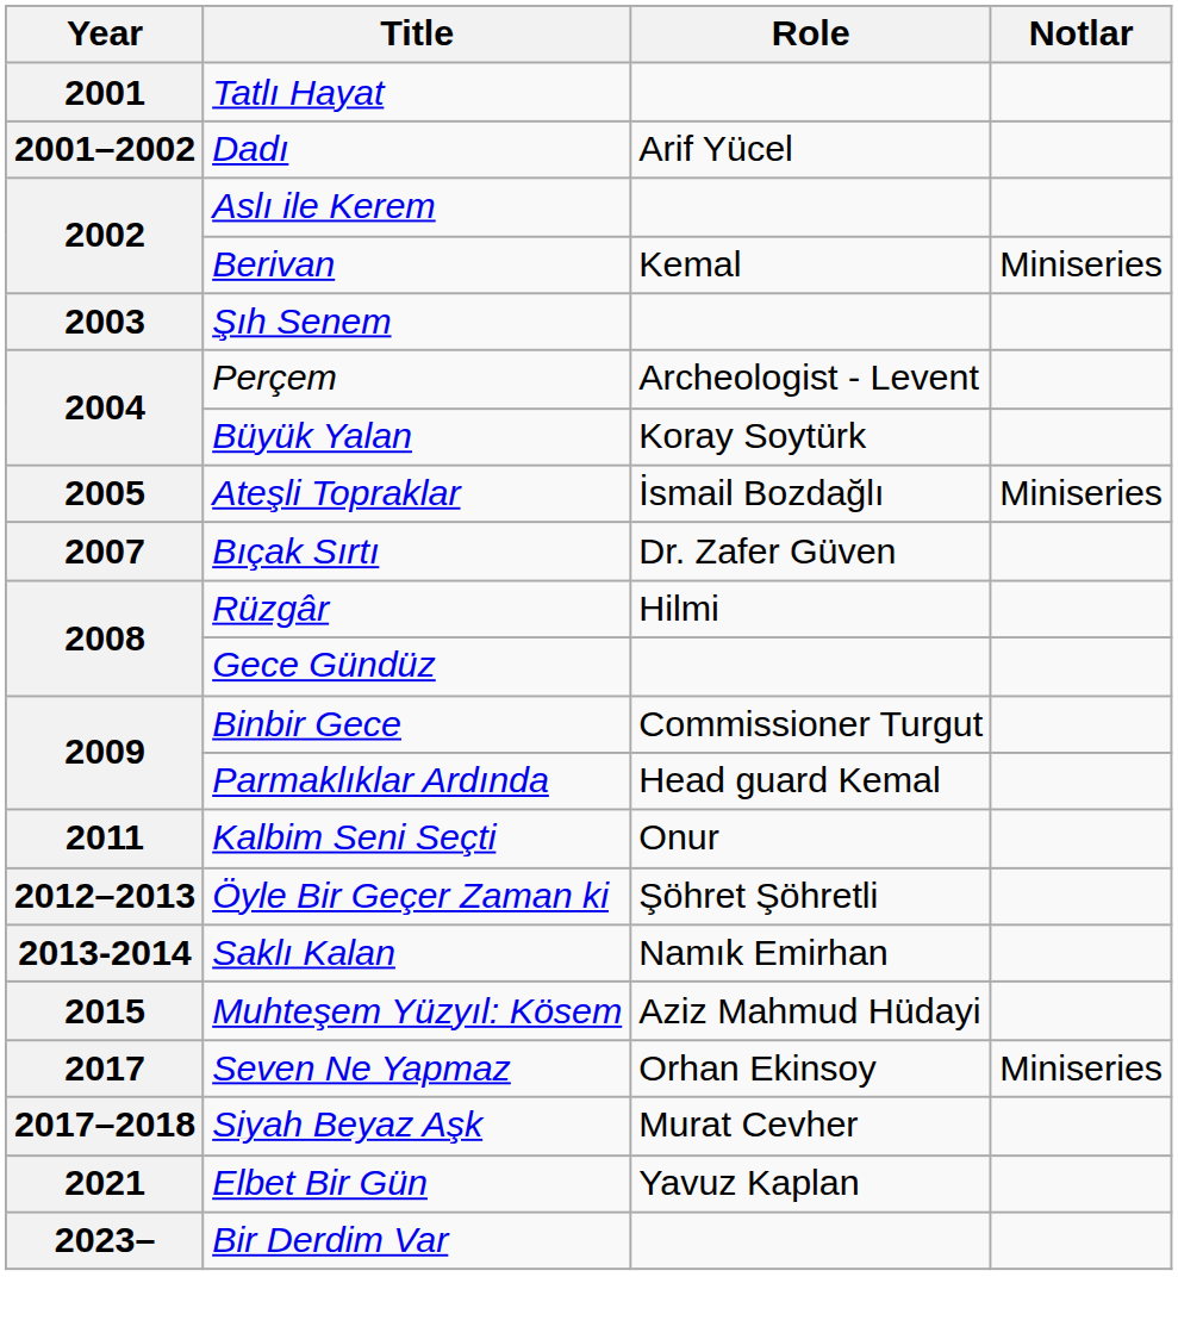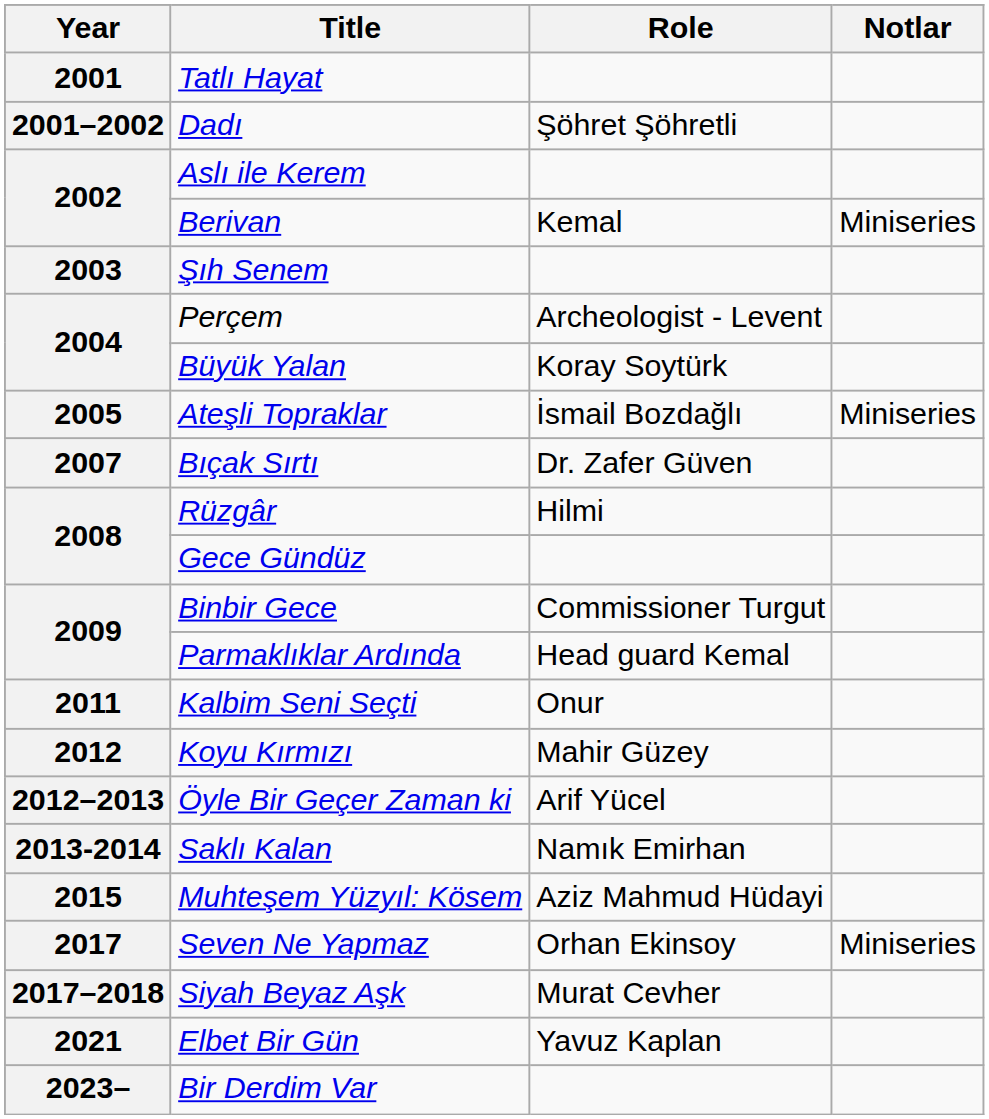 <table class="wikitable plainrowheaders sortable">
 <tr>
 <th scope="col">Year</th>
 <th scope="col">Title</th>
 <th scope="col">Role</th>
 <th scope="col" class="unsortable">Notlar</th>
 </tr>
 <tr>
 <th scope=row>2001</th>
 <td><em><a href='#'>Tatlı Hayat</a></em></td>
 <td></td>
 <td></td>
 </tr>
 <tr>
 <th scope=row>2001–2002</th>
 <td><em><a href='#'>Dadı</a></em></td>
-<td>Arif Yücel</td>
+<td>Şöhret Şöhretli</td>
 <td></td>
 </tr>
 <tr>
 <th rowspan="2" scope="row">2002</th>
 <td><em><a href='#'>Aslı ile Kerem</a></em></td>
 <td></td>
 <td></td>
 </tr>
 <tr>
 <td><em><a href='#'>Berivan</a></em></td>
 <td>Kemal</td>
 <td>Miniseries</td>
 </tr>
 <tr>
 <th scope=row>2003</th>
 <td><em><a href='#'>Şıh Senem</a></em></td>
 <td></td>
 <td></td>
 </tr>
 <tr>
 <th rowspan="2" scope="row">2004</th>
 <td><em>Perçem</em></td>
 <td>Archeologist - Levent</td>
 <td></td>
 </tr>
 <tr>
 <td><em><a href='#'>Büyük Yalan</a></em></td>
 <td>Koray Soytürk</td>
 <td></td>
 </tr>
 <tr>
 <th scope=row>2005</th>
 <td><em><a href='#'>Ateşli Topraklar</a></em></td>
 <td>İsmail Bozdağlı</td>
 <td>Miniseries</td>
 </tr>
 <tr>
 <th scope=row>2007</th>
 <td><em><a href='#'>Bıçak Sırtı</a></em></td>
 <td>Dr. Zafer Güven</td>
 <td></td>
 </tr>
 <tr>
 <th rowspan="2" scope="row">2008</th>
 <td><em><a href='#'>Rüzgâr</a></em></td>
 <td>Hilmi</td>
 <td></td>
 </tr>
 <tr>
 <td><em><a href='#'>Gece Gündüz</a></em></td>
 <td></td>
 <td></td>
 </tr>
 <tr>
 <th rowspan="2" scope="row">2009</th>
 <td><em><a href='#'>Binbir Gece</a></em></td>
 <td>Commissioner Turgut</td>
 <td></td>
 </tr>
 <tr>
 <td><em><a href='#'>Parmaklıklar Ardında</a></em></td>
 <td>Head guard Kemal</td>
 <td></td>
 </tr>
 <tr>
 <th scope=row>2011</th>
 <td><em><a href='#'>Kalbim Seni Seçti</a></em></td>
 <td>Onur</td>
 <td></td>
 </tr>
 <tr>
+<th scope=row>2012</th>
+<td><em><a href='#'>Koyu Kırmızı</a></em></td>
+<td>Mahir Güzey</td>
+<td></td>
+</tr>
+<tr>
 <th scope=row>2012–2013</th>
 <td><em><a href='#'>Öyle Bir Geçer Zaman ki</a></em></td>
-<td>Şöhret Şöhretli</td>
+<td>Arif Yücel</td>
 <td></td>
 </tr>
 <tr>
 <th scope=row>2013-2014</th>
 <td><em><a href='#'>Saklı Kalan</a></em></td>
 <td>Namık Emirhan</td>
 <td></td>
 </tr>
 <tr>
 <th scope=row>2015</th>
 <td><em><a href='#'>Muhteşem Yüzyıl: Kösem</a></em></td>
 <td>Aziz Mahmud Hüdayi</td>
 <td></td>
 </tr>
 <tr>
 <th scope=row>2017</th>
 <td><em><a href='#'>Seven Ne Yapmaz</a></em></td>
 <td>Orhan Ekinsoy</td>
 <td>Miniseries</td>
 </tr>
 <tr>
 <th scope=row>2017–2018</th>
 <td><em><a href='#'>Siyah Beyaz Aşk</a></em></td>
 <td>Murat Cevher</td>
 <td></td>
 </tr>
 <tr>
 <th scope=row>2021</th>
 <td><em><a href='#'>Elbet Bir Gün</a></em></td>
 <td>Yavuz Kaplan</td>
 <td></td>
 </tr>
 <tr>
 <th scope=row>2023–</th>
 <td><em><a href='#'>Bir Derdim Var</a></em></td>
 <td></td>
 <td></td>
 </tr>
 </table>
